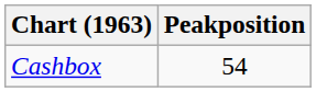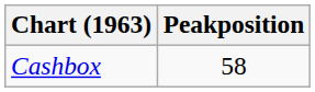 <table class="wikitable">
 <tr>
 <th>Chart (1963)</th>
 <th>Peakposition</th>
 </tr>
 <tr>
 <td><em><a href='#'>Cashbox</a></em></td>
-<td align="center">54</td>
+<td align="center">58</td>
 </tr>
 </table>
